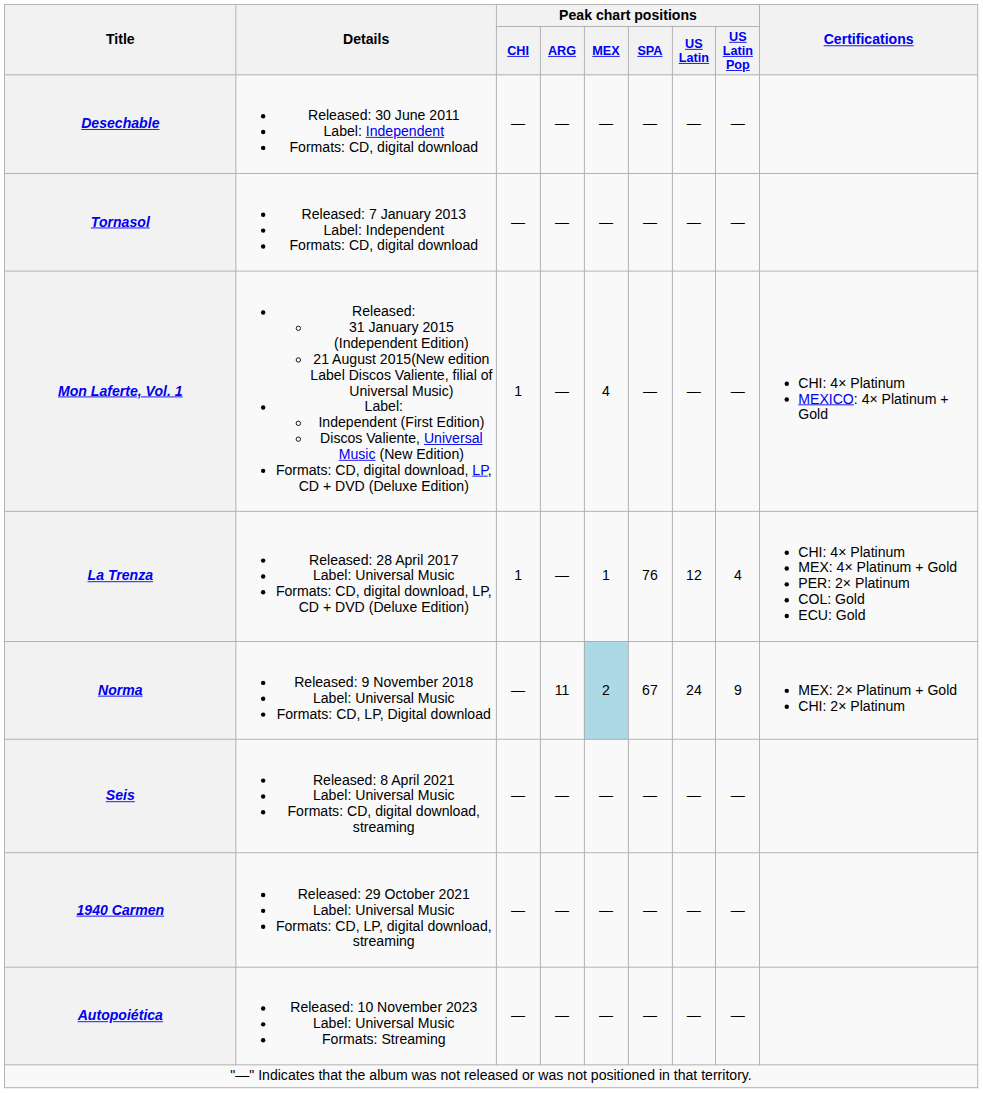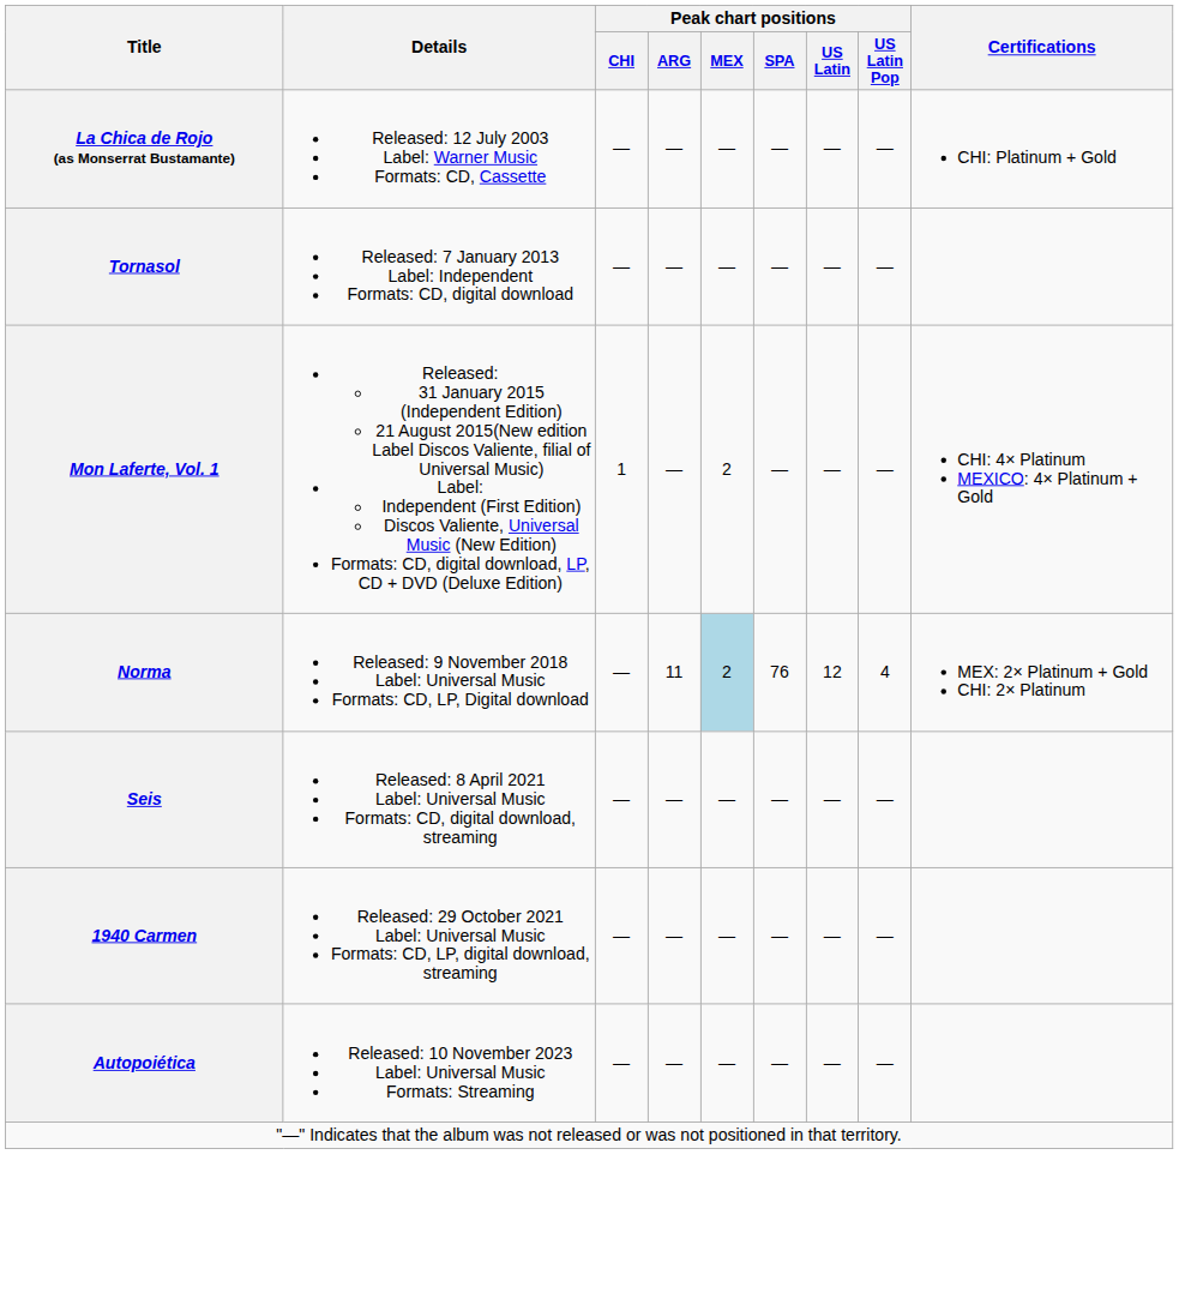 <table class="wikitable plainrowheaders" style="text-align:center;">
 <tr>
 <th scope="col" rowspan="2" style="width:16em;">Title</th>
 <th scope="col" rowspan="2" style="width:18em;">Details</th>
 <th colspan="6">Peak chart positions</th>
 <th scope="col" rowspan="2" style="width:15em;"><a href='#'>Certifications</a></th>
 </tr>
 <tr>
 <th scope="col" style="width:3em;font-size:90%;"><a href='#'>CHI</a></th>
 <th scope="col" style="width:3em;font-size:90%;"><a href='#'>ARG</a></th>
 <th scope="col" style="width:3em;font-size:90%;"><a href='#'>MEX</a></th>
 <th scope="col" style="width:3em;font-size:90%;"><a href='#'>SPA</a><br></th>
 <th scope="col" style="width:3em;font-size:90%;"><a href='#'>US Latin</a></th>
 <th scope="col" style="width:3em;font-size:90%;"><a href='#'>US Latin Pop</a></th>
 </tr>
 <tr>
-<th scope="row"><em><a href='#'>Desechable</a></em></th>
-<td><br><ul><li>Released: 30 June 2011</li><li>Label: <a href='#'>Independent</a></li><li>Formats: CD, digital download</li></ul></td>
+<th scope="row"><em><a href='#'>La Chica de Rojo</a></em><br><small>(as Monserrat Bustamante)</small></th>
+<td><br><ul><li>Released: 12 July 2003</li><li>Label: <a href='#'>Warner Music</a></li><li>Formats: CD, <a href='#'>Cassette</a></li></ul></td>
 <td>—</td>
 <td>—</td>
 <td>—</td>
 <td>—</td>
 <td>—</td>
 <td>—</td>
-<td></td>
+<td style="text-align:left;"><br><ul><li>CHI: Platinum + Gold</li></ul></td>
 </tr>
 <tr>
 <th scope="row"><em><a href='#'>Tornasol</a></em></th>
 <td><br><ul><li>Released: 7 January 2013</li><li>Label: Independent</li><li>Formats: CD, digital download</li></ul></td>
 <td>—</td>
 <td>—</td>
 <td>—</td>
 <td>—</td>
 <td>—</td>
 <td>—</td>
 <td></td>
 </tr>
 <tr>
 <th scope="row"><em><a href='#'>Mon Laferte, Vol. 1</a></em></th>
 <td><br><ul><li>Released:<ul><li>31 January 2015 (Independent Edition)</li><li>21 August 2015(New edition Label Discos Valiente, filial of Universal Music)</li></ul></li><li>Label:<ul><li>Independent (First Edition)</li><li>Discos Valiente, <a href='#'>Universal Music</a> (New Edition)</li></ul></li><li>Formats: CD, digital download, <a href='#'>LP</a>, CD + DVD (Deluxe Edition)</li></ul></td>
 <td>1</td>
 <td>—</td>
-<td>4</td>
+<td>2</td>
 <td>—</td>
 <td>—</td>
 <td>—</td>
 <td style="text-align:left;"><br><ul><li>CHI: 4× Platinum</li><li><a href='#'>MEXICO</a>: 4× Platinum + Gold</li></ul></td>
-</tr>
-<tr>
-<th scope="row"><em><a href='#'>La Trenza</a></em></th>
-<td><br><ul><li>Released: 28 April 2017</li><li>Label: Universal Music</li><li>Formats: CD, digital download, LP, CD + DVD (Deluxe Edition)</li></ul></td>
-<td>1</td>
-<td>—</td>
-<td>1</td>
-<td>76</td>
-<td>12</td>
-<td>4</td>
-<td style="text-align:left;"><br><ul><li>CHI: 4× Platinum</li><li>MEX: 4× Platinum + Gold</li><li>PER: 2× Platinum</li><li>COL: Gold</li><li>ECU: Gold</li></ul></td>
 </tr>
 <tr>
 <th scope="row"><em><a href='#'>Norma</a></em></th>
 <td><br><ul><li>Released: 9 November 2018</li><li>Label: Universal Music</li><li>Formats: CD, LP, Digital download</li></ul></td>
 <td>—</td>
 <td>11<br></td>
 <td style="background: lightblue;">2</td>
-<td>67</td>
-<td>24</td>
-<td>9</td>
+<td>76</td>
+<td>12</td>
+<td>4</td>
 <td style="text-align:left;"><br><ul><li>MEX: 2× Platinum + Gold</li><li>CHI: 2× Platinum</li></ul></td>
 </tr>
 <tr>
 <th scope="row"><em><a href='#'>Seis</a></em></th>
 <td><br><ul><li>Released: 8 April 2021</li><li>Label: Universal Music</li><li>Formats: CD, digital download, streaming</li></ul></td>
 <td>—</td>
 <td>—</td>
 <td>—</td>
 <td>—</td>
 <td>—</td>
 <td>—</td>
 <td></td>
 </tr>
 <tr>
 <th scope="row"><em><a href='#'>1940 Carmen</a></em></th>
 <td><br><ul><li>Released: 29 October 2021</li><li>Label: Universal Music</li><li>Formats: CD, LP, digital download, streaming</li></ul></td>
 <td>—</td>
 <td>—</td>
 <td>—</td>
 <td>—</td>
 <td>—</td>
 <td>—</td>
 <td></td>
 </tr>
 <tr>
 <th scope="row"><em><a href='#'>Autopoiética</a></em></th>
 <td><br><ul><li>Released: 10 November 2023</li><li>Label: Universal Music</li><li>Formats: Streaming</li></ul></td>
 <td>—</td>
 <td>—</td>
 <td>—</td>
 <td>—</td>
 <td>—</td>
 <td>—</td>
 <td></td>
 </tr>
 <tr>
 <td colspan="9" style="text-align:center;">"—" Indicates that the album was not released or was not positioned in that territory.</td>
 </tr>
 </table>
